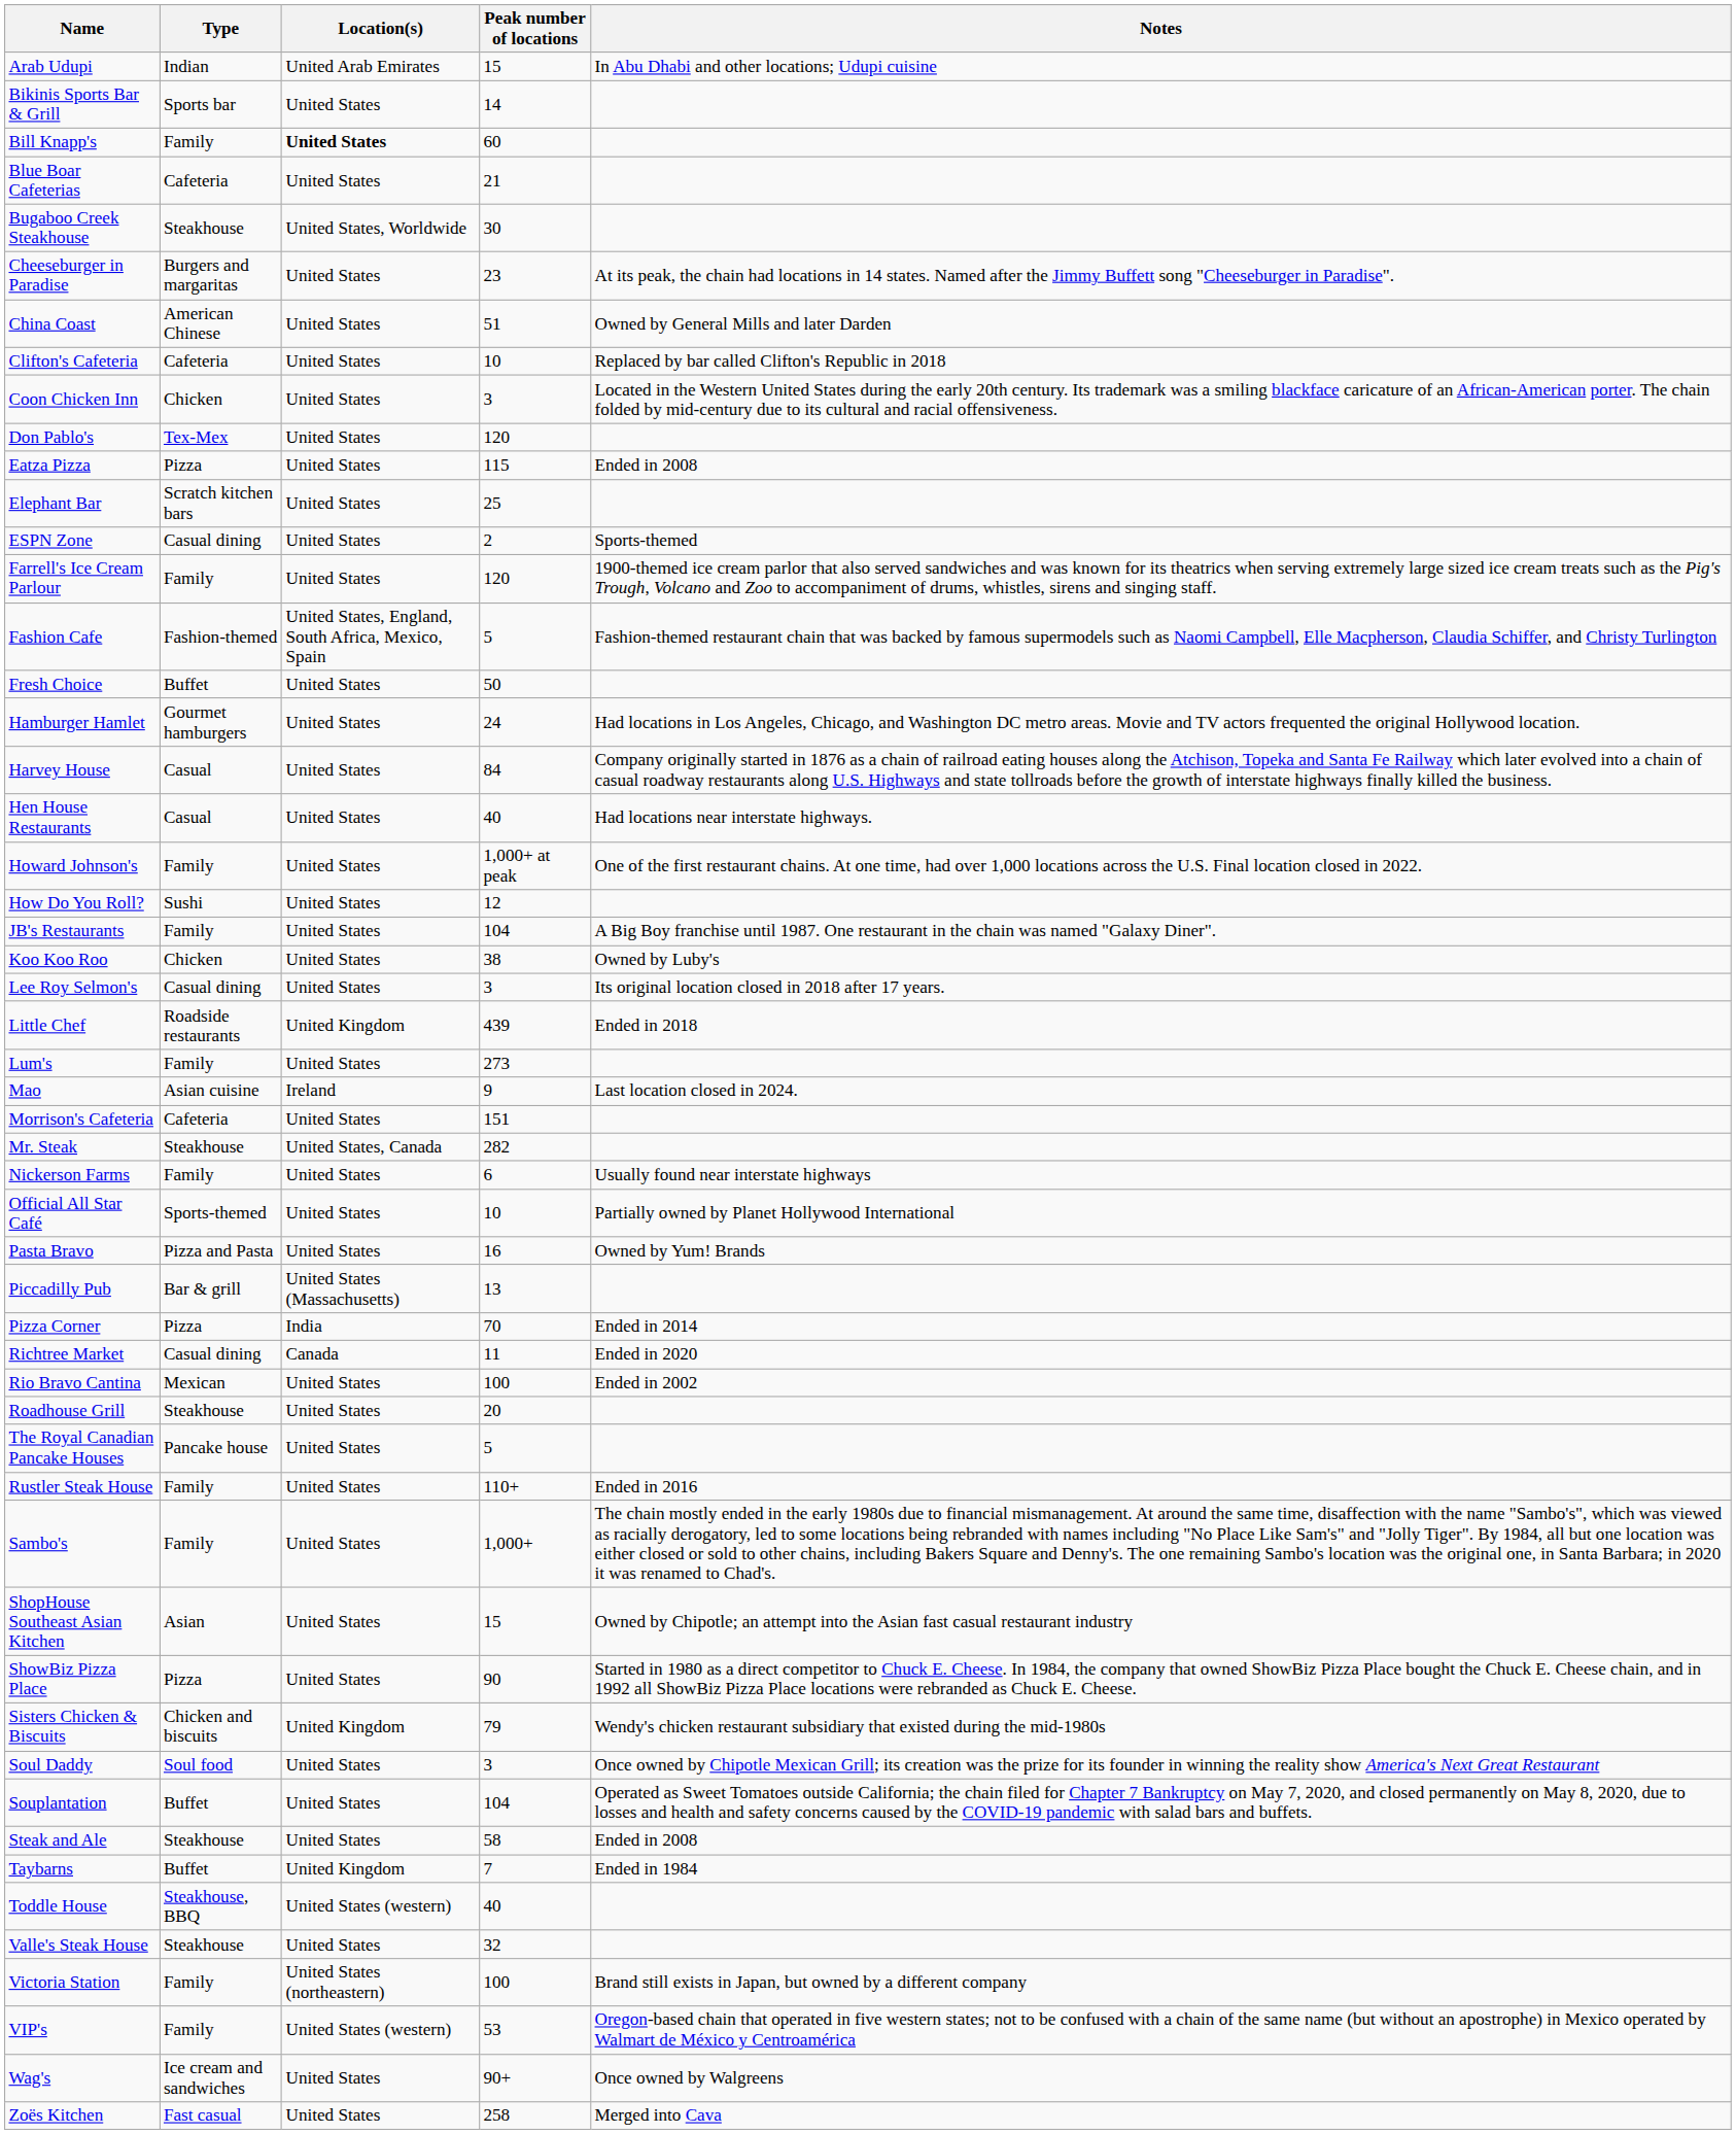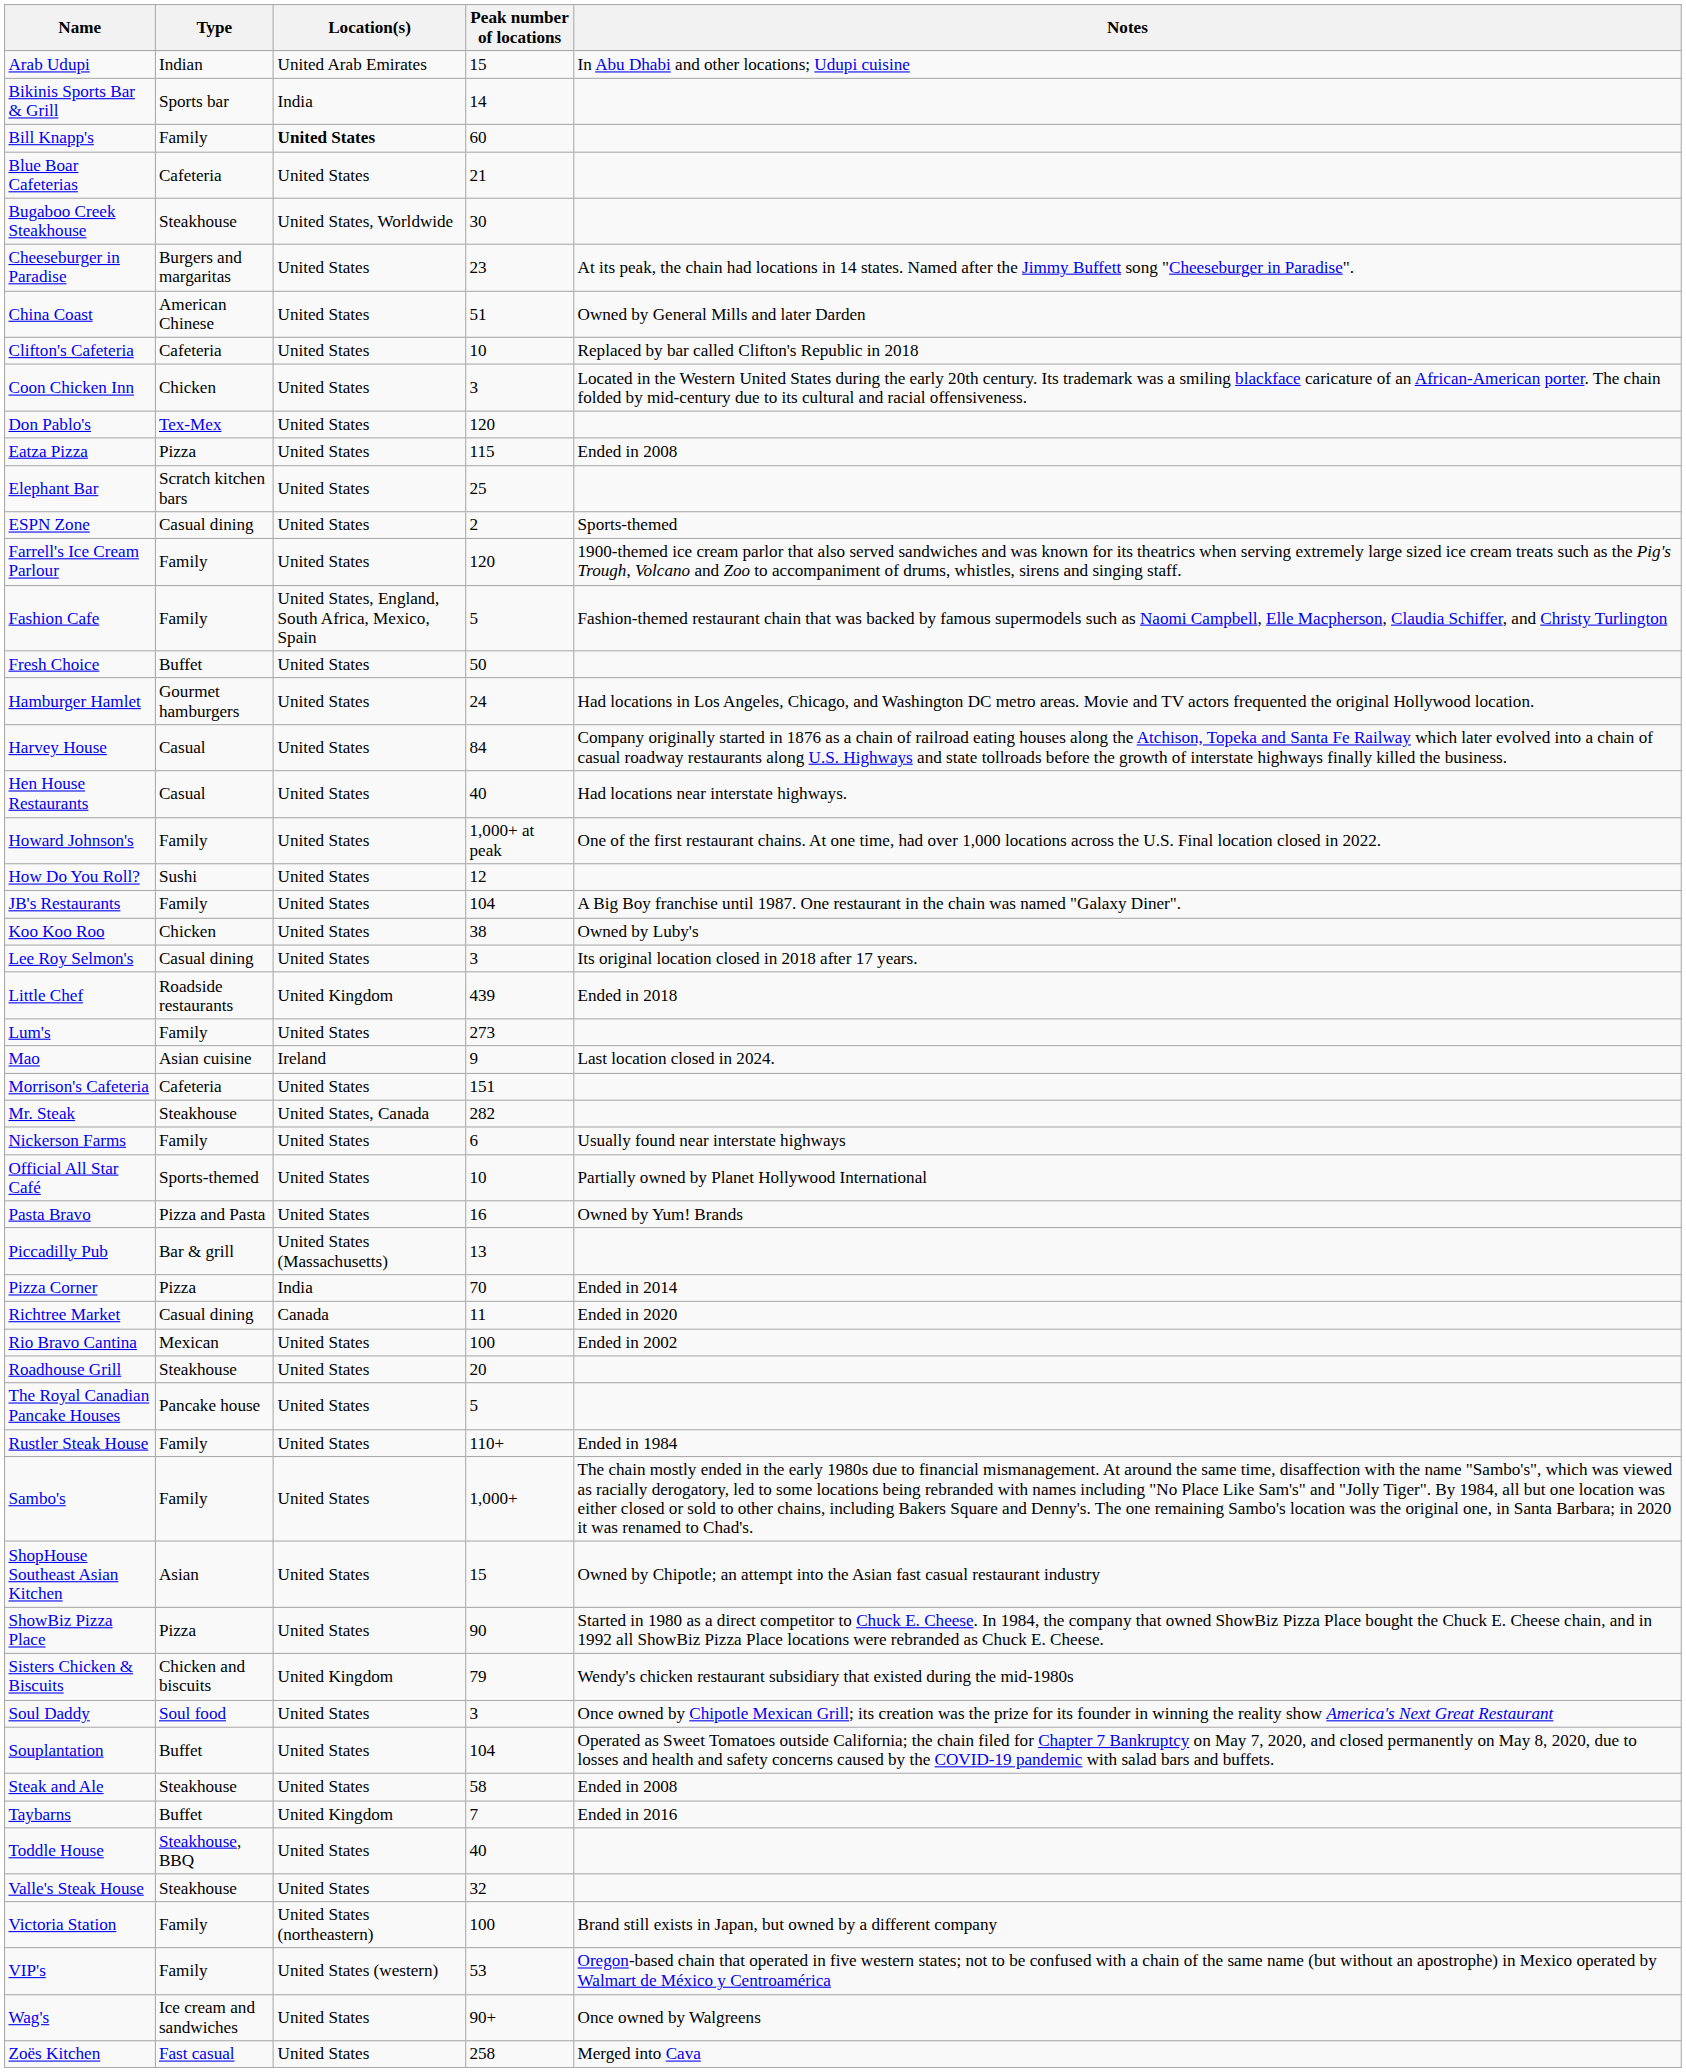 <table class="wikitable sortable">
 <tr>
 <th>Name</th>
 <th>Type</th>
 <th>Location(s)</th>
 <th data-sort-type="number">Peak number of locations</th>
 <th class="unsortable">Notes</th>
 </tr>
 <tr>
 <td><a href='#'>Arab Udupi</a></td>
 <td>Indian</td>
 <td>United Arab Emirates</td>
 <td>15</td>
 <td>In <a href='#'>Abu Dhabi</a> and other locations; <a href='#'>Udupi cuisine</a></td>
 </tr>
 <tr>
 <td><a href='#'>Bikinis Sports Bar & Grill</a></td>
 <td>Sports bar</td>
-<td>United States</td>
+<td>India</td>
 <td>14</td>
 <td></td>
 </tr>
 <tr>
 <td><a href='#'>Bill Knapp's</a></td>
 <td>Family</td>
 <td><strong>United States</strong></td>
 <td>60</td>
 <td></td>
 </tr>
 <tr>
 <td><a href='#'>Blue Boar Cafeterias</a></td>
 <td>Cafeteria</td>
 <td>United States</td>
 <td>21</td>
 <td></td>
 </tr>
 <tr>
 <td><a href='#'>Bugaboo Creek Steakhouse</a></td>
 <td>Steakhouse</td>
 <td>United States, Worldwide</td>
 <td>30</td>
 <td></td>
 </tr>
 <tr>
 <td><a href='#'>Cheeseburger in Paradise</a></td>
 <td>Burgers and margaritas</td>
 <td>United States</td>
 <td>23</td>
 <td>At its peak, the chain had locations in 14 states. Named after the <a href='#'>Jimmy Buffett</a> song "<a href='#'>Cheeseburger in Paradise</a>".</td>
 </tr>
 <tr>
 <td><a href='#'>China Coast</a></td>
 <td>American Chinese</td>
 <td>United States</td>
 <td>51</td>
 <td>Owned by General Mills and later Darden</td>
 </tr>
 <tr>
 <td><a href='#'>Clifton's Cafeteria</a></td>
 <td>Cafeteria</td>
 <td>United States</td>
 <td>10</td>
 <td>Replaced by bar called Clifton's Republic in 2018</td>
 </tr>
 <tr>
 <td><a href='#'>Coon Chicken Inn</a></td>
 <td>Chicken</td>
 <td>United States</td>
 <td>3</td>
 <td>Located in the Western United States during the early 20th century. Its trademark was a smiling <a href='#'>blackface</a> caricature of an <a href='#'>African-American</a> <a href='#'>porter</a>. The chain folded by mid-century due to its cultural and racial offensiveness.</td>
 </tr>
 <tr>
 <td><a href='#'>Don Pablo's</a></td>
 <td><a href='#'>Tex-Mex</a></td>
 <td>United States</td>
 <td>120</td>
 <td></td>
 </tr>
 <tr>
 <td><a href='#'>Eatza Pizza</a></td>
 <td>Pizza</td>
 <td>United States</td>
 <td>115</td>
 <td>Ended in 2008</td>
 </tr>
 <tr>
 <td><a href='#'>Elephant Bar</a></td>
 <td>Scratch kitchen bars</td>
 <td>United States</td>
 <td>25</td>
 </tr>
 <tr>
 <td><a href='#'>ESPN Zone</a></td>
 <td>Casual dining</td>
 <td>United States</td>
 <td>2</td>
 <td>Sports-themed</td>
 </tr>
 <tr>
 <td><a href='#'>Farrell's Ice Cream Parlour</a></td>
 <td>Family</td>
 <td>United States</td>
 <td>120</td>
 <td>1900-themed ice cream parlor that also served sandwiches and was known for its theatrics when serving extremely large sized ice cream treats such as the <em>Pig's Trough</em>, <em>Volcano</em> and <em>Zoo</em> to accompaniment of drums, whistles, sirens and singing staff.</td>
 </tr>
 <tr>
 <td><a href='#'>Fashion Cafe</a></td>
-<td>Fashion-themed</td>
+<td>Family</td>
 <td>United States, England, South Africa, Mexico, Spain</td>
 <td>5</td>
 <td>Fashion-themed restaurant chain that was backed by famous supermodels such as <a href='#'>Naomi Campbell</a>, <a href='#'>Elle Macpherson</a>, <a href='#'>Claudia Schiffer</a>, and <a href='#'>Christy Turlington</a></td>
 </tr>
 <tr>
 <td><a href='#'>Fresh Choice</a></td>
 <td>Buffet</td>
 <td>United States</td>
 <td>50</td>
 <td></td>
 </tr>
 <tr>
 <td><a href='#'>Hamburger Hamlet</a></td>
 <td>Gourmet hamburgers</td>
 <td>United States</td>
 <td>24</td>
 <td>Had locations in Los Angeles, Chicago, and Washington DC metro areas. Movie and TV actors frequented the original Hollywood location.</td>
 </tr>
 <tr>
 <td><a href='#'>Harvey House</a></td>
 <td>Casual</td>
 <td>United States</td>
 <td>84</td>
 <td>Company originally started in 1876 as a chain of railroad eating houses along the <a href='#'>Atchison, Topeka and Santa Fe Railway</a> which later evolved into a chain of casual roadway restaurants along <a href='#'>U.S. Highways</a> and state tollroads before the growth of interstate highways finally killed the business.</td>
 </tr>
 <tr>
 <td><a href='#'>Hen House Restaurants</a></td>
 <td>Casual</td>
 <td>United States</td>
 <td>40</td>
 <td>Had locations near interstate highways.</td>
 </tr>
 <tr>
 <td><a href='#'>Howard Johnson's</a></td>
 <td>Family</td>
 <td>United States</td>
 <td>1,000+ at peak</td>
 <td>One of the first restaurant chains. At one time, had over 1,000 locations across the U.S. Final location closed in 2022.</td>
 </tr>
 <tr>
 <td><a href='#'>How Do You Roll?</a></td>
 <td>Sushi</td>
 <td>United States</td>
 <td>12</td>
 <td></td>
 </tr>
 <tr>
 <td><a href='#'>JB's Restaurants</a></td>
 <td>Family</td>
 <td>United States</td>
 <td>104</td>
 <td>A Big Boy franchise until 1987. One restaurant in the chain was named "Galaxy Diner".</td>
 </tr>
 <tr>
 <td><a href='#'>Koo Koo Roo</a></td>
 <td>Chicken</td>
 <td>United States</td>
 <td>38</td>
 <td>Owned by Luby's</td>
 </tr>
 <tr>
 <td><a href='#'>Lee Roy Selmon's</a></td>
 <td>Casual dining</td>
 <td>United States</td>
 <td>3</td>
 <td>Its original location closed in 2018 after 17 years.</td>
 </tr>
 <tr>
 <td><a href='#'>Little Chef</a></td>
 <td>Roadside restaurants</td>
 <td>United Kingdom</td>
 <td>439</td>
 <td>Ended in 2018</td>
 </tr>
 <tr>
 <td><a href='#'>Lum's</a></td>
 <td>Family</td>
 <td>United States</td>
 <td>273</td>
 <td></td>
 </tr>
 <tr>
 <td><a href='#'>Mao</a></td>
 <td>Asian cuisine</td>
 <td>Ireland</td>
 <td>9</td>
 <td>Last location closed in 2024.</td>
 </tr>
 <tr>
 <td><a href='#'>Morrison's Cafeteria</a></td>
 <td>Cafeteria</td>
 <td>United States</td>
 <td>151</td>
 <td></td>
 </tr>
 <tr>
 <td><a href='#'>Mr. Steak</a></td>
 <td>Steakhouse</td>
 <td>United States, Canada</td>
 <td>282</td>
 <td></td>
 </tr>
 <tr>
 <td><a href='#'>Nickerson Farms</a></td>
 <td>Family</td>
 <td>United States</td>
 <td>6</td>
 <td>Usually found near interstate highways</td>
 </tr>
 <tr>
 <td><a href='#'>Official All Star Café</a></td>
 <td>Sports-themed</td>
 <td>United States</td>
 <td>10</td>
 <td>Partially owned by Planet Hollywood International</td>
 </tr>
 <tr>
 <td><a href='#'>Pasta Bravo</a></td>
 <td>Pizza and Pasta</td>
 <td>United States</td>
 <td>16</td>
 <td>Owned by Yum! Brands</td>
 </tr>
 <tr>
 <td><a href='#'>Piccadilly Pub</a></td>
 <td>Bar & grill</td>
 <td>United States (Massachusetts)</td>
 <td>13</td>
 <td></td>
 </tr>
 <tr>
 <td><a href='#'>Pizza Corner</a></td>
 <td>Pizza</td>
 <td>India</td>
 <td>70</td>
 <td>Ended in 2014</td>
 </tr>
 <tr>
 <td><a href='#'>Richtree Market</a></td>
 <td>Casual dining</td>
 <td>Canada</td>
 <td>11</td>
 <td>Ended in 2020</td>
 </tr>
 <tr>
 <td><a href='#'>Rio Bravo Cantina</a></td>
 <td>Mexican</td>
 <td>United States</td>
 <td>100</td>
 <td>Ended in 2002</td>
 </tr>
 <tr>
 <td><a href='#'>Roadhouse Grill</a></td>
 <td>Steakhouse</td>
 <td>United States</td>
 <td>20</td>
 <td></td>
 </tr>
 <tr>
 <td><a href='#'>The Royal Canadian Pancake Houses</a></td>
 <td>Pancake house</td>
 <td>United States</td>
 <td>5</td>
 <td></td>
 </tr>
 <tr>
 <td><a href='#'>Rustler Steak House</a></td>
 <td>Family</td>
 <td>United States</td>
 <td>110+</td>
-<td>Ended in 2016</td>
+<td>Ended in 1984</td>
 </tr>
 <tr>
 <td><a href='#'>Sambo's</a></td>
 <td>Family</td>
 <td>United States</td>
 <td>1,000+</td>
 <td>The chain mostly ended in the early 1980s due to financial mismanagement. At around the same time, disaffection with the name "Sambo's", which was viewed as racially derogatory, led to some locations being rebranded with names including "No Place Like Sam's" and "Jolly Tiger". By 1984, all but one location was either closed or sold to other chains, including Bakers Square and Denny's. The one remaining Sambo's location was the original one, in Santa Barbara; in 2020 it was renamed to Chad's.</td>
 </tr>
 <tr>
 <td><a href='#'>ShopHouse Southeast Asian Kitchen</a></td>
 <td>Asian</td>
 <td>United States</td>
 <td>15</td>
 <td>Owned by Chipotle; an attempt into the Asian fast casual restaurant industry</td>
 </tr>
 <tr>
 <td><a href='#'>ShowBiz Pizza Place</a></td>
 <td>Pizza</td>
 <td>United States</td>
 <td>90</td>
 <td>Started in 1980 as a direct competitor to <a href='#'>Chuck E. Cheese</a>. In 1984, the company that owned ShowBiz Pizza Place bought the Chuck E. Cheese chain, and in 1992 all ShowBiz Pizza Place locations were rebranded as Chuck E. Cheese.</td>
 </tr>
 <tr>
 <td><a href='#'>Sisters Chicken & Biscuits</a></td>
 <td>Chicken and biscuits</td>
 <td>United Kingdom</td>
 <td>79</td>
 <td>Wendy's chicken restaurant subsidiary that existed during the mid-1980s</td>
 </tr>
 <tr>
 <td><a href='#'>Soul Daddy</a></td>
 <td><a href='#'>Soul food</a></td>
 <td>United States</td>
 <td>3</td>
 <td>Once owned by <a href='#'>Chipotle Mexican Grill</a>; its creation was the prize for its founder in winning the reality show <em><a href='#'>America's Next Great Restaurant</a></em></td>
 </tr>
 <tr>
 <td><a href='#'>Souplantation</a></td>
 <td>Buffet</td>
 <td>United States</td>
 <td>104</td>
 <td>Operated as Sweet Tomatoes outside California; the chain filed for <a href='#'>Chapter 7 Bankruptcy</a> on May 7, 2020, and closed permanently on May 8, 2020, due to losses and health and safety concerns caused by the <a href='#'>COVID-19 pandemic</a> with salad bars and buffets.</td>
 </tr>
 <tr>
 <td><a href='#'>Steak and Ale</a></td>
 <td>Steakhouse</td>
 <td>United States</td>
 <td>58</td>
 <td>Ended in 2008</td>
 </tr>
 <tr>
 <td><a href='#'>Taybarns</a></td>
 <td>Buffet</td>
 <td>United Kingdom</td>
 <td>7</td>
-<td>Ended in 1984</td>
+<td>Ended in 2016</td>
 </tr>
 <tr>
 <td><a href='#'>Toddle House</a></td>
 <td><a href='#'>Steakhouse</a>, BBQ</td>
-<td>United States (western)</td>
+<td>United States</td>
 <td>40</td>
 <td></td>
 </tr>
 <tr>
 <td><a href='#'>Valle's Steak House</a></td>
 <td>Steakhouse</td>
 <td>United States</td>
 <td>32</td>
 <td></td>
 </tr>
 <tr>
 <td><a href='#'>Victoria Station</a></td>
 <td>Family</td>
 <td>United States (northeastern)</td>
 <td>100</td>
 <td>Brand still exists in Japan, but owned by a different company</td>
 </tr>
 <tr>
 <td><a href='#'>VIP's</a></td>
 <td>Family</td>
 <td>United States (western)</td>
 <td>53</td>
 <td><a href='#'>Oregon</a>-based chain that operated in five western states; not to be confused with a chain of the same name (but without an apostrophe) in Mexico operated by <a href='#'>Walmart de México y Centroamérica</a></td>
 </tr>
 <tr>
 <td><a href='#'>Wag's</a></td>
 <td>Ice cream and sandwiches</td>
 <td>United States</td>
 <td>90+</td>
 <td>Once owned by Walgreens</td>
 </tr>
 <tr>
 <td><a href='#'>Zoës Kitchen</a></td>
 <td><a href='#'>Fast casual</a></td>
 <td>United States</td>
 <td>258</td>
 <td>Merged into <a href='#'>Cava</a></td>
 </tr>
 </table>
